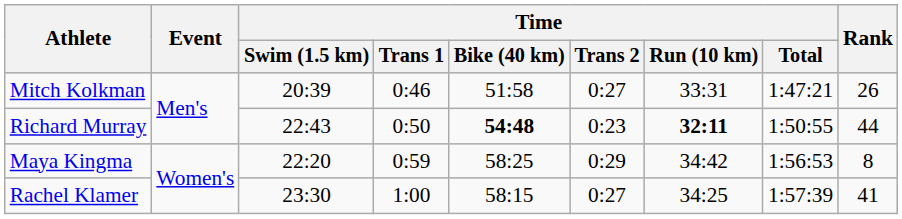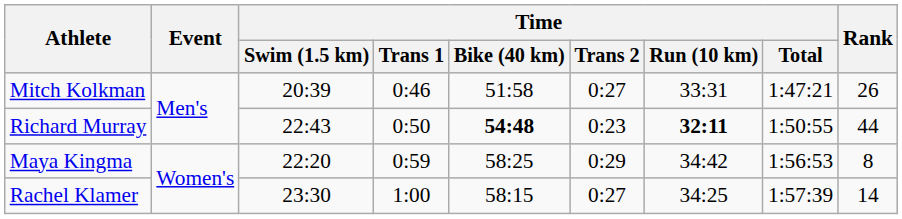 <table class=wikitable style="font-size:90%;text-align:center">
 <tr>
 <th rowspan=2>Athlete</th>
 <th rowspan=2>Event</th>
 <th colspan=6>Time</th>
 <th rowspan=2>Rank</th>
 </tr>
 <tr style="font-size:95%">
 <th>Swim (1.5 km)</th>
 <th>Trans 1</th>
 <th>Bike (40 km)</th>
 <th>Trans 2</th>
 <th>Run (10 km)</th>
 <th>Total</th>
 </tr>
 <tr>
 <td align=left><a href='#'>Mitch Kolkman</a></td>
 <td align=left rowspan=2><a href='#'>Men's</a></td>
 <td>20:39</td>
 <td>0:46</td>
 <td>51:58</td>
 <td>0:27</td>
 <td>33:31</td>
 <td>1:47:21</td>
 <td>26</td>
 </tr>
 <tr>
 <td align=left><a href='#'>Richard Murray</a></td>
 <td>22:43</td>
 <td>0:50</td>
 <td><strong>54:48</strong></td>
 <td>0:23</td>
 <td><strong>32:11</strong></td>
 <td>1:50:55</td>
 <td>44</td>
 </tr>
 <tr>
 <td align=left><a href='#'>Maya Kingma</a></td>
 <td align=left rowspan=2><a href='#'>Women's</a></td>
 <td>22:20</td>
 <td>0:59</td>
 <td>58:25</td>
 <td>0:29</td>
 <td>34:42</td>
 <td>1:56:53</td>
 <td>8</td>
 </tr>
 <tr>
 <td align=left><a href='#'>Rachel Klamer</a></td>
 <td>23:30</td>
 <td>1:00</td>
 <td>58:15</td>
 <td>0:27</td>
 <td>34:25</td>
 <td>1:57:39</td>
-<td>41</td>
+<td>14</td>
 </tr>
 </table>
